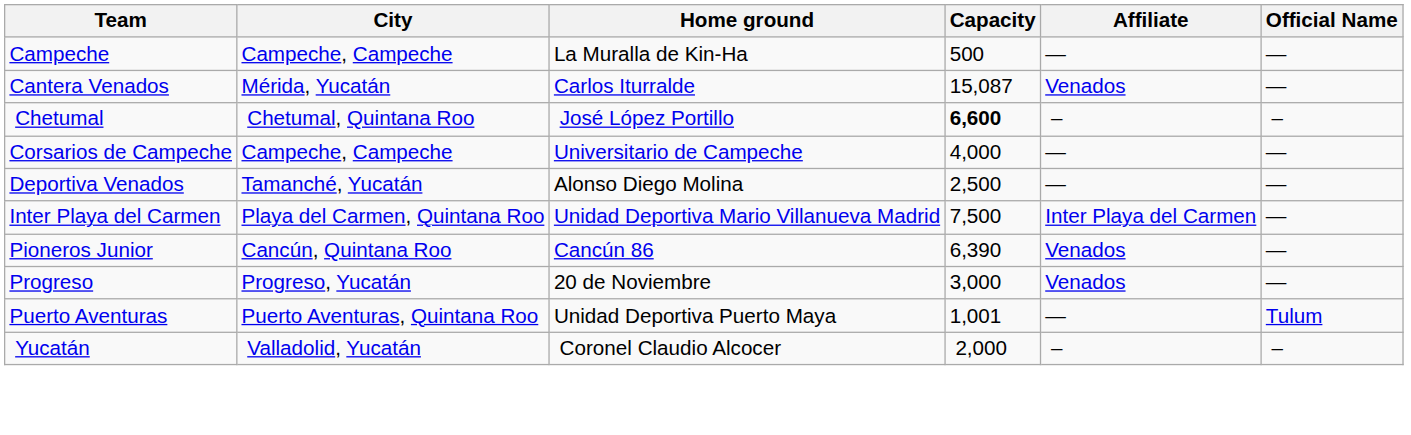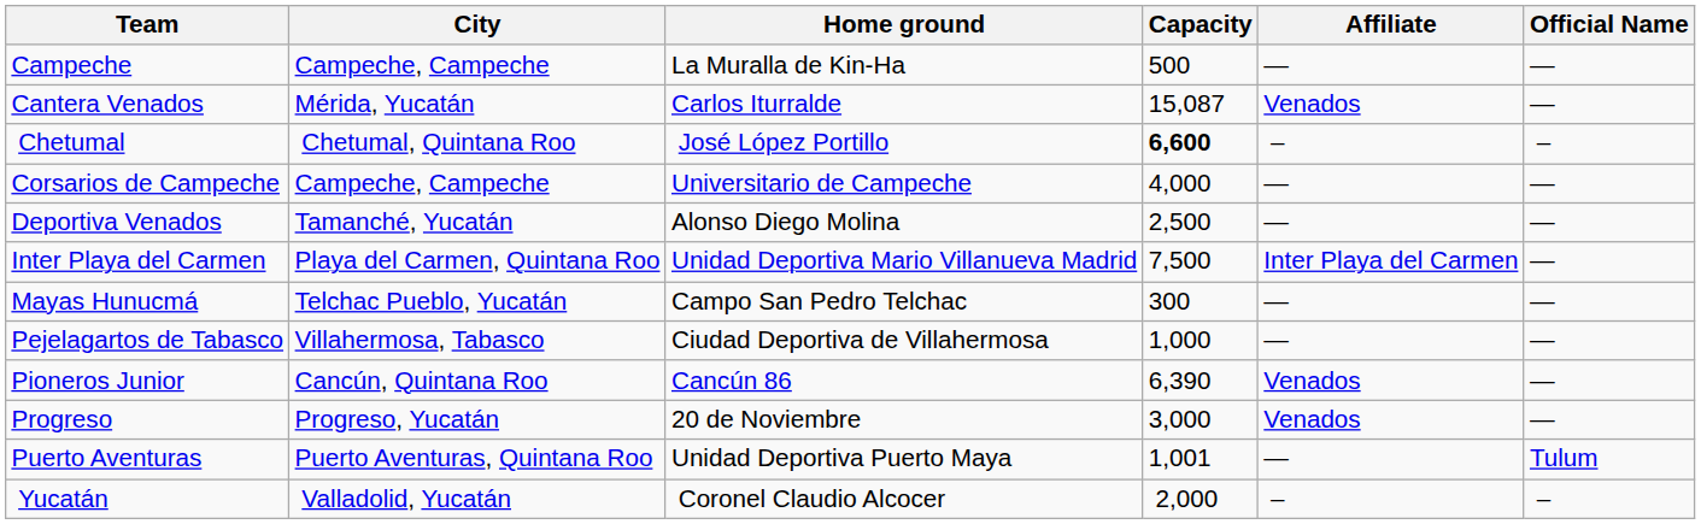 <table class="wikitable sortable">
 <tr>
 <th>Team</th>
 <th>City</th>
 <th>Home ground</th>
 <th>Capacity</th>
 <th>Affiliate</th>
 <th>Official Name</th>
 </tr>
 <tr>
 <td><a href='#'>Campeche</a></td>
 <td><a href='#'>Campeche</a>, <a href='#'>Campeche</a></td>
 <td>La Muralla de Kin-Ha</td>
 <td>500</td>
 <td>—</td>
 <td>—</td>
 </tr>
 <tr>
 <td><a href='#'>Cantera Venados</a></td>
 <td><a href='#'>Mérida</a>, <a href='#'>Yucatán</a></td>
 <td><a href='#'>Carlos Iturralde</a></td>
 <td>15,087</td>
 <td><a href='#'>Venados</a></td>
 <td>—</td>
 </tr>
 <tr>
 <td> <a href='#'>Chetumal</a> </td>
 <td> <a href='#'>Chetumal</a>, <a href='#'>Quintana Roo</a> </td>
 <td> <a href='#'>José López Portillo</a> </td>
 <td><strong>6,600</strong></td>
 <td> – </td>
 <td> –</td>
 </tr>
 <tr>
 <td><a href='#'>Corsarios de Campeche</a></td>
 <td><a href='#'>Campeche</a>, <a href='#'>Campeche</a></td>
 <td><a href='#'>Universitario de Campeche</a></td>
 <td>4,000</td>
 <td>—</td>
 <td>—</td>
 </tr>
 <tr>
 <td><a href='#'>Deportiva Venados</a></td>
 <td><a href='#'>Tamanché</a>, <a href='#'>Yucatán</a></td>
 <td>Alonso Diego Molina</td>
 <td>2,500</td>
 <td>—</td>
 <td>—</td>
 </tr>
 <tr>
 <td><a href='#'>Inter Playa del Carmen</a></td>
 <td><a href='#'>Playa del Carmen</a>, <a href='#'>Quintana Roo</a></td>
 <td><a href='#'>Unidad Deportiva Mario Villanueva Madrid</a></td>
 <td>7,500</td>
 <td><a href='#'>Inter Playa del Carmen</a></td>
 <td>—</td>
 </tr>
 <tr>
+<td><a href='#'>Mayas Hunucmá</a></td>
+<td><a href='#'>Telchac Pueblo</a>, <a href='#'>Yucatán</a></td>
+<td>Campo San Pedro Telchac</td>
+<td>300</td>
+<td>—</td>
+<td>—</td>
+</tr>
+<tr>
+<td><a href='#'>Pejelagartos de Tabasco</a></td>
+<td><a href='#'>Villahermosa</a>, <a href='#'>Tabasco</a></td>
+<td>Ciudad Deportiva de Villahermosa</td>
+<td>1,000</td>
+<td>—</td>
+<td>—</td>
+</tr>
+<tr>
 <td><a href='#'>Pioneros Junior</a></td>
 <td><a href='#'>Cancún</a>, <a href='#'>Quintana Roo</a></td>
 <td><a href='#'>Cancún 86</a></td>
 <td>6,390</td>
 <td><a href='#'>Venados</a></td>
 <td>—</td>
 </tr>
 <tr>
 <td><a href='#'>Progreso</a></td>
 <td><a href='#'>Progreso</a>, <a href='#'>Yucatán</a></td>
 <td>20 de Noviembre</td>
 <td>3,000</td>
 <td><a href='#'>Venados</a></td>
 <td>—</td>
 </tr>
 <tr>
 <td><a href='#'>Puerto Aventuras</a></td>
 <td><a href='#'>Puerto Aventuras</a>, <a href='#'>Quintana Roo</a></td>
 <td>Unidad Deportiva Puerto Maya</td>
 <td>1,001</td>
 <td>—</td>
 <td><a href='#'>Tulum</a></td>
 </tr>
 <tr>
 <td> <a href='#'>Yucatán</a> </td>
 <td> <a href='#'>Valladolid</a>, <a href='#'>Yucatán</a> </td>
 <td> Coronel Claudio Alcocer</td>
 <td> 2,000</td>
 <td> – </td>
 <td> –</td>
 </tr>
 </table>
